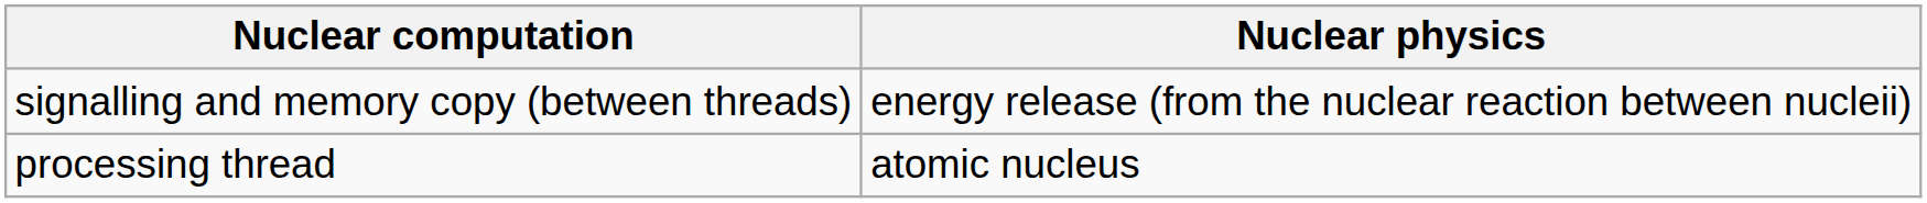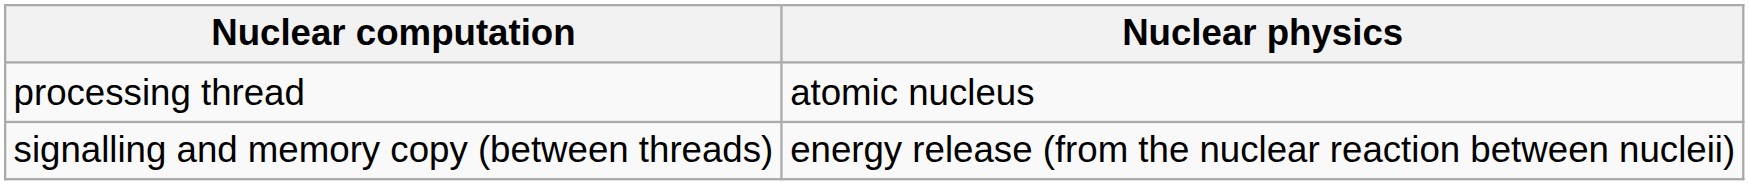 <table class="wikitable">
 <tr>
 <th>Nuclear computation</th>
 <th>Nuclear physics</th>
 </tr>
 <tr>
+<td>processing thread</td>
+<td>atomic nucleus</td>
+</tr>
+<tr>
 <td>signalling and memory copy (between threads)</td>
 <td>energy release (from the nuclear reaction between nucleii)</td>
 </tr>
-<tr>
-<td>processing thread</td>
-<td>atomic nucleus</td>
-</tr>
 </table>
